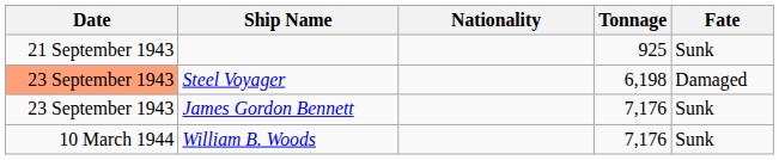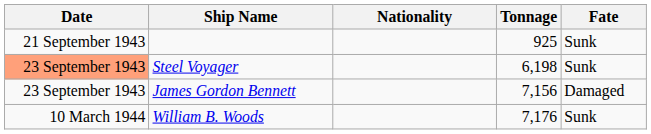 <table class="wikitable sortable">
 <tr>
 <th width="140px">Date</th>
 <th width="180px">Ship Name</th>
 <th width="160px">Nationality</th>
 <th width="25px">Tonnage</th>
 <th width="80px">Fate</th>
 </tr>
 <tr>
 <td align="right">21 September 1943</td>
 <td align="left"></td>
 <td align="left"></td>
 <td align="right">925</td>
 <td align="left">Sunk</td>
 </tr>
 <tr>
 <td align="right" style="background: lightsalmon;">23 September 1943</td>
 <td align="left"><a href='#'><em>Steel Voyager</em></a></td>
 <td align="left"></td>
 <td align="right">6,198</td>
-<td align="left">Damaged</td>
+<td align="left">Sunk</td>
 </tr>
 <tr>
 <td align="right">23 September 1943</td>
 <td align="left"><a href='#'><em>James Gordon Bennett</em></a></td>
 <td align="left"></td>
-<td align="right">7,176</td>
-<td align="left">Sunk</td>
+<td align="right">7,156</td>
+<td align="left">Damaged</td>
 </tr>
 <tr>
 <td align="right">10 March 1944</td>
 <td align="left"><a href='#'><em>William B. Woods</em></a></td>
 <td align="left"></td>
 <td align="right">7,176</td>
 <td align="left">Sunk</td>
 </tr>
 </table>
